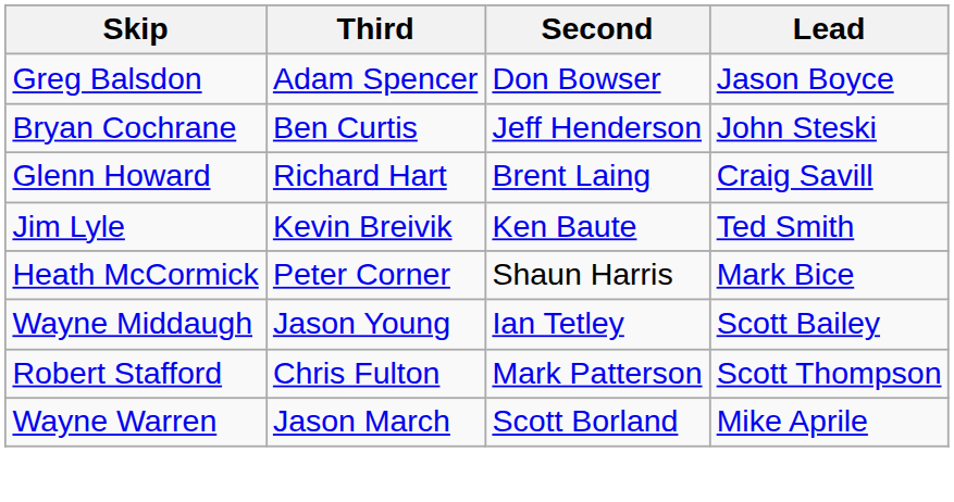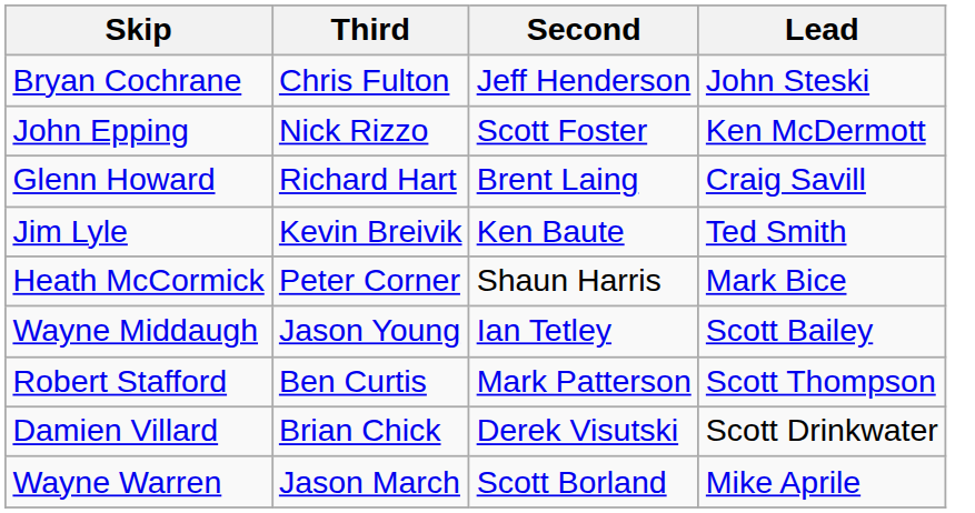 <table class="wikitable">
 <tr>
 <th>Skip</th>
 <th>Third</th>
 <th>Second</th>
 <th>Lead</th>
 </tr>
 <tr>
-<td><a href='#'>Greg Balsdon</a></td>
-<td><a href='#'>Adam Spencer</a></td>
-<td><a href='#'>Don Bowser</a></td>
-<td><a href='#'>Jason Boyce</a></td>
+<td><a href='#'>Bryan Cochrane</a></td>
+<td><a href='#'>Chris Fulton</a></td>
+<td><a href='#'>Jeff Henderson</a></td>
+<td><a href='#'>John Steski</a></td>
 </tr>
 <tr>
-<td><a href='#'>Bryan Cochrane</a></td>
-<td><a href='#'>Ben Curtis</a></td>
-<td><a href='#'>Jeff Henderson</a></td>
-<td><a href='#'>John Steski</a></td>
+<td><a href='#'>John Epping</a></td>
+<td><a href='#'>Nick Rizzo</a></td>
+<td><a href='#'>Scott Foster</a></td>
+<td><a href='#'>Ken McDermott</a></td>
 </tr>
 <tr>
 <td><a href='#'>Glenn Howard</a></td>
 <td><a href='#'>Richard Hart</a></td>
 <td><a href='#'>Brent Laing</a></td>
 <td><a href='#'>Craig Savill</a></td>
 </tr>
 <tr>
 <td><a href='#'>Jim Lyle</a></td>
 <td><a href='#'>Kevin Breivik</a></td>
 <td><a href='#'>Ken Baute</a></td>
 <td><a href='#'>Ted Smith</a></td>
 </tr>
 <tr>
 <td><a href='#'>Heath McCormick</a></td>
 <td><a href='#'>Peter Corner</a></td>
 <td>Shaun Harris</td>
 <td><a href='#'>Mark Bice</a></td>
 </tr>
 <tr>
 <td><a href='#'>Wayne Middaugh</a></td>
 <td><a href='#'>Jason Young</a></td>
 <td><a href='#'>Ian Tetley</a></td>
 <td><a href='#'>Scott Bailey</a></td>
 </tr>
 <tr>
 <td><a href='#'>Robert Stafford</a></td>
-<td><a href='#'>Chris Fulton</a></td>
+<td><a href='#'>Ben Curtis</a></td>
 <td><a href='#'>Mark Patterson</a></td>
 <td><a href='#'>Scott Thompson</a></td>
+</tr>
+<tr>
+<td><a href='#'>Damien Villard</a></td>
+<td><a href='#'>Brian Chick</a></td>
+<td><a href='#'>Derek Visutski</a></td>
+<td>Scott Drinkwater</td>
 </tr>
 <tr>
 <td><a href='#'>Wayne Warren</a></td>
 <td><a href='#'>Jason March</a></td>
 <td><a href='#'>Scott Borland</a></td>
 <td><a href='#'>Mike Aprile</a></td>
 </tr>
 </table>
